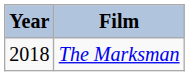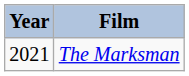 <table class="wikitable" style="font-size:95%;">
 <tr>
 <th style="background:#B0C4DE;">Year</th>
 <th style="background:#B0C4DE;">Film</th>
 </tr>
 <tr>
-<td>2018</td>
+<td>2021</td>
 <td><em><a href='#'>The Marksman</a></em></td>
 </tr>
 </table>
